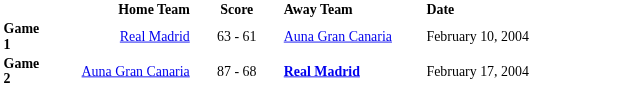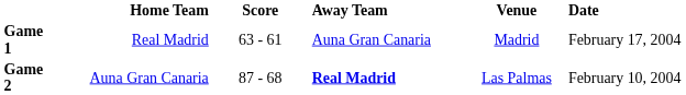 <table style="text-align:center" cellpadding=1 border=0>
 <tr>
 <th width=50></th>
 <th width=160 align=right>Home Team</th>
 <th width=100>Score</th>
 <th width=160 align=left>Away Team</th>
+<th width=100>Venue</th>
 <th width=200 align=left>Date</th>
 </tr>
 <tr>
 <td align=left><strong>Game 1</strong></td>
 <td align=right><a href='#'>Real Madrid</a> </td>
 <td>63 - 61</td>
 <td align=left> <a href='#'>Auna Gran Canaria</a></td>
-<td align=left>February 10, 2004</td>
+<td><a href='#'>Madrid</a></td>
+<td align=left>February 17, 2004</td>
 </tr>
 <tr>
 <td align=left><strong>Game 2</strong></td>
 <td align=right><a href='#'>Auna Gran Canaria</a> </td>
 <td>87 - 68</td>
 <td align=left> <strong><a href='#'>Real Madrid</a></strong></td>
-<td align=left>February 17, 2004</td>
+<td><a href='#'>Las Palmas</a></td>
+<td align=left>February 10, 2004</td>
 </tr>
 </table>
